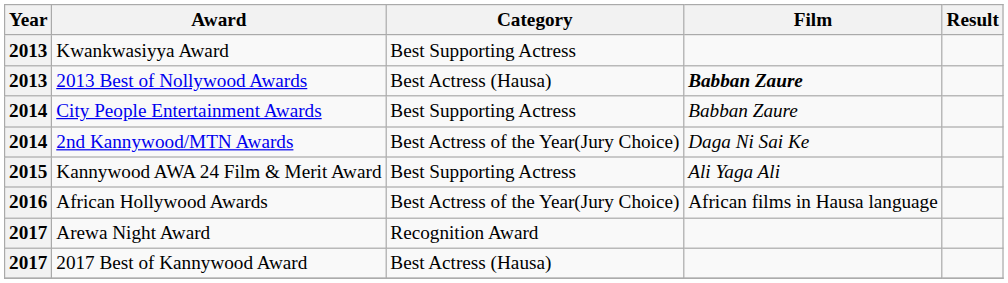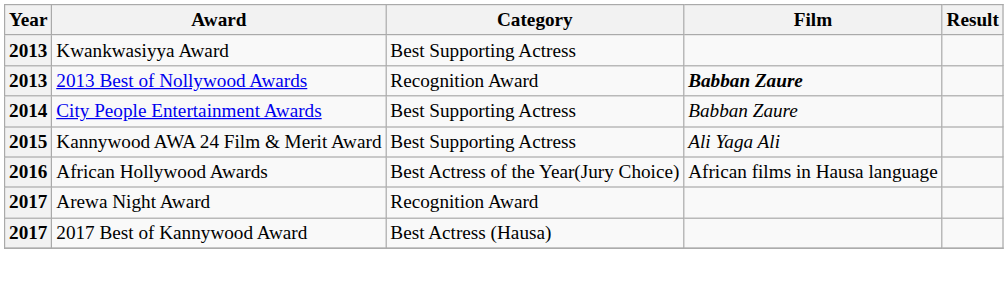 <table class="wikitable sortable">
 <tr>
 <th>Year</th>
 <th>Award</th>
 <th>Category</th>
 <th>Film</th>
 <th>Result</th>
 </tr>
 <tr>
 <th scope="row">2013</th>
 <td>Kwankwasiyya Award</td>
 <td>Best Supporting Actress</td>
 <td></td>
 <td></td>
 </tr>
 <tr>
 <th scope="row">2013</th>
 <td><a href='#'>2013 Best of Nollywood Awards</a></td>
-<td>Best Actress (Hausa)</td>
+<td>Recognition Award</td>
 <td><strong><em>Babban Zaure</em></strong></td>
 <td></td>
 </tr>
 <tr>
 <th scope="row">2014</th>
 <td><a href='#'>City People Entertainment Awards</a></td>
 <td>Best Supporting Actress</td>
 <td><em>Babban Zaure</em></td>
-<td></td>
-</tr>
-<tr>
-<th scope="row">2014</th>
-<td><a href='#'>2nd Kannywood/MTN Awards</a></td>
-<td>Best Actress of the Year(Jury Choice)</td>
-<td><em>Daga Ni Sai Ke</em></td>
 <td></td>
 </tr>
 <tr>
 <th scope="row">2015</th>
 <td>Kannywood AWA 24 Film & Merit Award</td>
 <td>Best Supporting Actress</td>
 <td><em>Ali Yaga Ali</em></td>
 <td></td>
 </tr>
 <tr>
 <th scope="row">2016</th>
 <td>African Hollywood Awards</td>
 <td>Best Actress of the Year(Jury Choice)</td>
 <td>African films in Hausa language</td>
 <td></td>
 </tr>
 <tr>
 <th scope="row">2017</th>
 <td>Arewa Night Award</td>
 <td>Recognition Award</td>
 <td></td>
 <td></td>
 </tr>
 <tr>
 <th scope="row">2017</th>
 <td>2017 Best of Kannywood Award</td>
 <td>Best Actress (Hausa)</td>
 <td></td>
 <td></td>
 </tr>
 <tr>
 </tr>
 </table>
